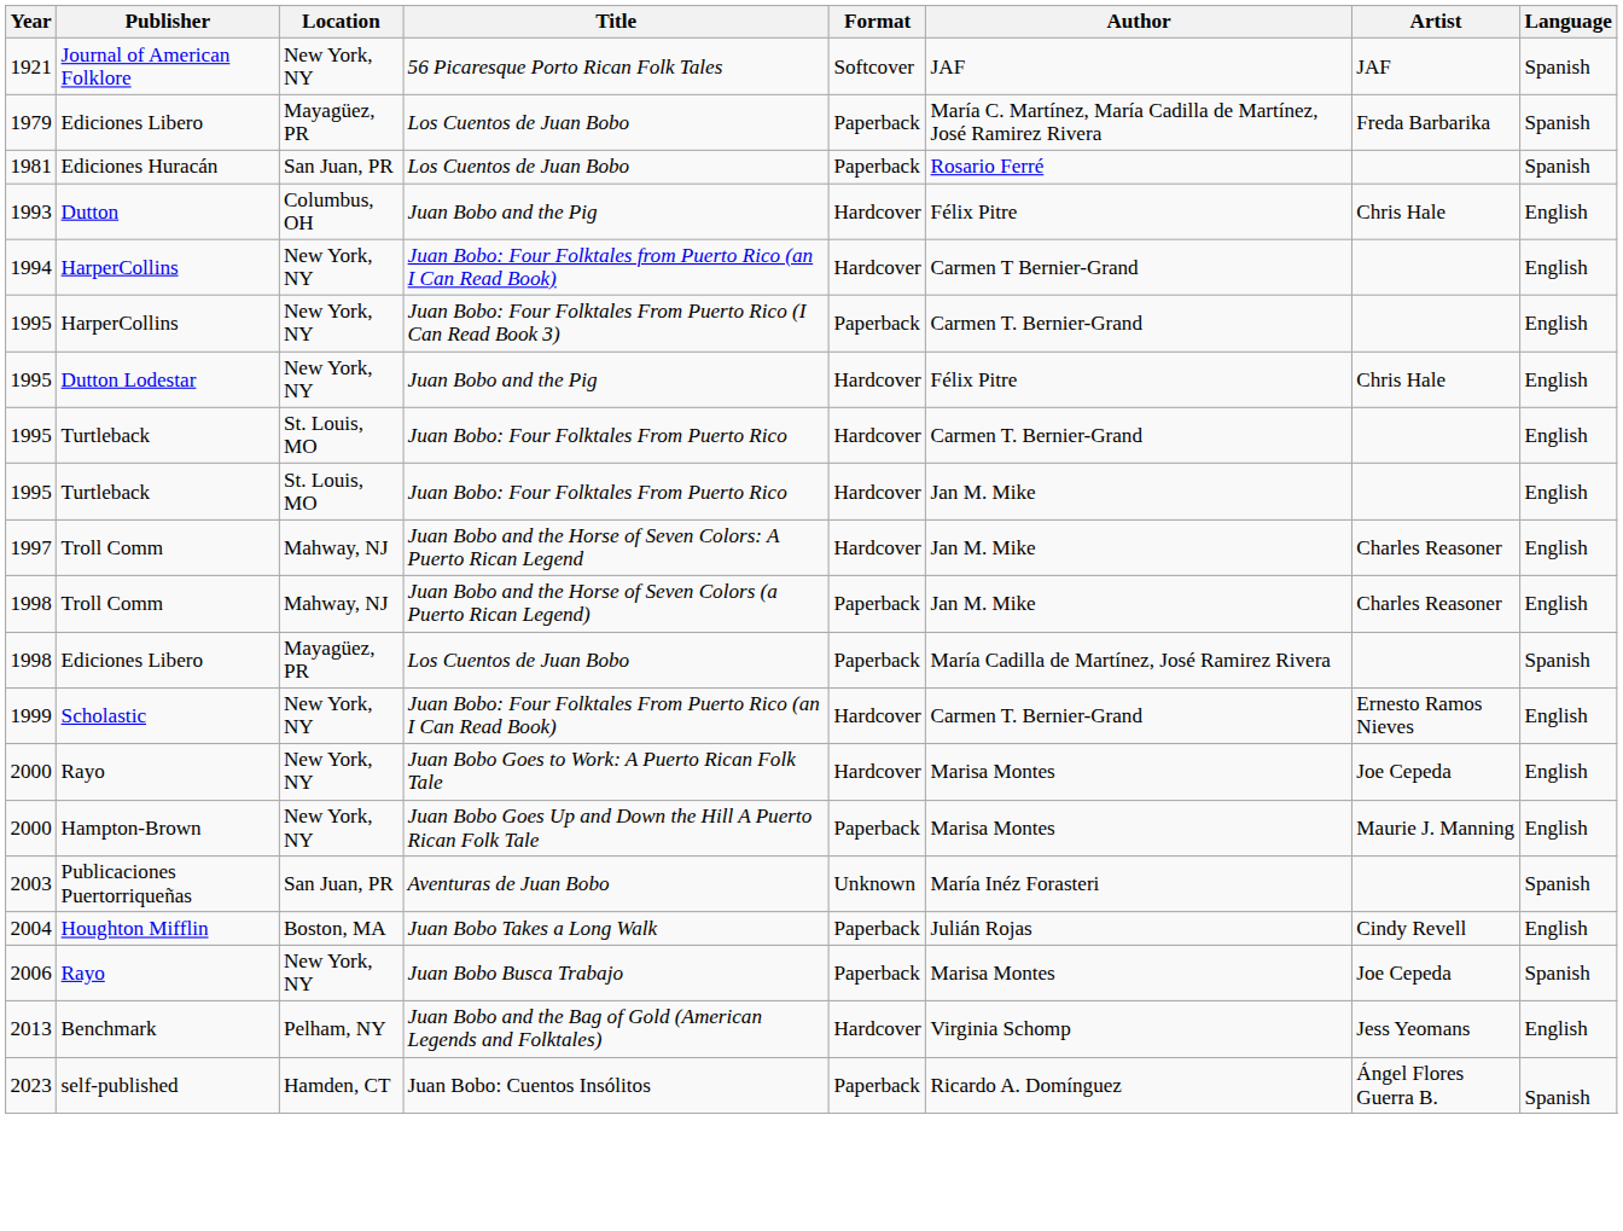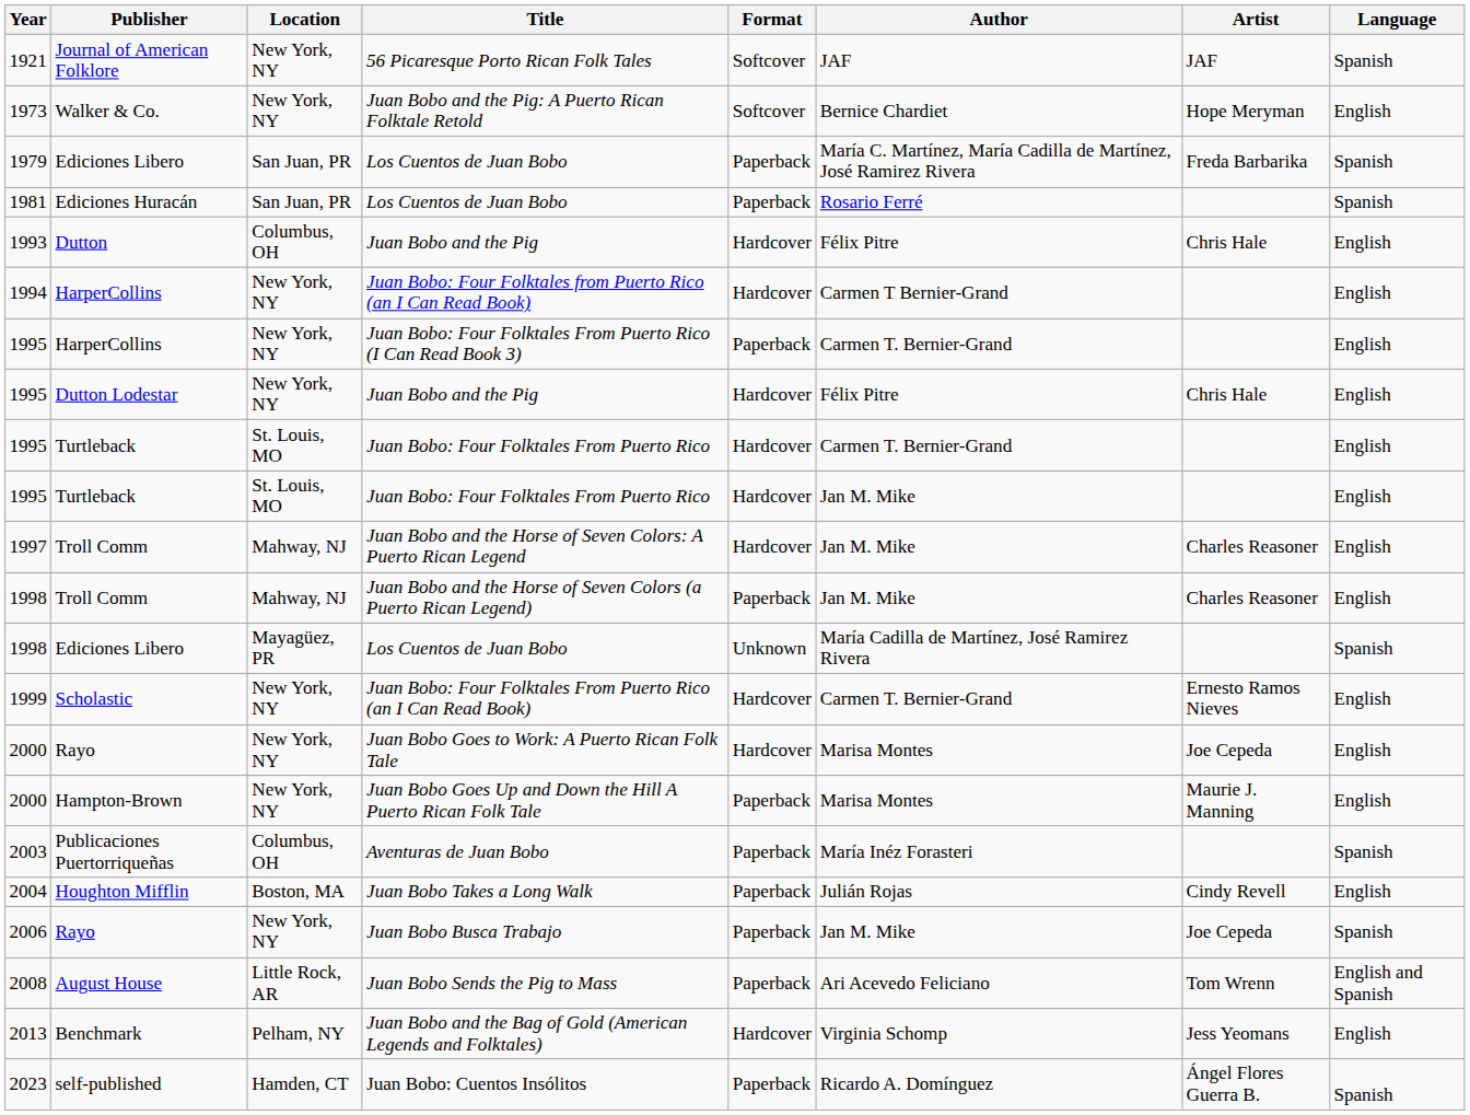 <table class="wikitable sortable">
 <tr>
 <th>Year</th>
 <th>Publisher</th>
 <th>Location</th>
 <th>Title</th>
 <th>Format</th>
 <th>Author</th>
 <th>Artist</th>
 <th>Language</th>
 </tr>
 <tr>
 <td>1921</td>
 <td><a href='#'>Journal of American Folklore</a></td>
 <td>New York, NY</td>
 <td><em>56 Picaresque Porto Rican Folk Tales</em></td>
 <td>Softcover</td>
 <td>JAF</td>
 <td>JAF</td>
 <td>Spanish</td>
 </tr>
 <tr>
+<td>1973</td>
+<td>Walker & Co.</td>
+<td>New York, NY</td>
+<td><em>Juan Bobo and the Pig: A Puerto Rican Folktale Retold</em></td>
+<td>Softcover</td>
+<td>Bernice Chardiet</td>
+<td>Hope Meryman</td>
+<td>English</td>
+</tr>
+<tr>
 <td>1979</td>
 <td>Ediciones Libero</td>
-<td>Mayagüez, PR</td>
+<td>San Juan, PR</td>
 <td><em>Los Cuentos de Juan Bobo</em></td>
 <td>Paperback</td>
 <td>María C. Martínez, María Cadilla de Martínez, José Ramirez Rivera</td>
 <td>Freda Barbarika</td>
 <td>Spanish</td>
 </tr>
 <tr>
 <td>1981</td>
 <td>Ediciones Huracán</td>
 <td>San Juan, PR</td>
 <td><em>Los Cuentos de Juan Bobo</em></td>
 <td>Paperback</td>
 <td><a href='#'>Rosario Ferré</a></td>
 <td></td>
 <td>Spanish</td>
 </tr>
 <tr>
 <td>1993</td>
 <td><a href='#'>Dutton</a></td>
 <td>Columbus, OH</td>
 <td><em>Juan Bobo and the Pig</em></td>
 <td>Hardcover</td>
 <td>Félix Pitre</td>
 <td>Chris Hale</td>
 <td>English</td>
 </tr>
 <tr>
 <td>1994</td>
 <td><a href='#'>HarperCollins</a></td>
 <td>New York, NY</td>
 <td><em><a href='#'>Juan Bobo: Four Folktales from Puerto Rico (an I Can Read Book)</a></em></td>
 <td>Hardcover</td>
 <td>Carmen T Bernier-Grand</td>
 <td></td>
 <td>English</td>
 </tr>
 <tr>
 <td>1995</td>
 <td>HarperCollins</td>
 <td>New York, NY</td>
 <td><em>Juan Bobo: Four Folktales From Puerto Rico (I Can Read Book 3)</em></td>
 <td>Paperback</td>
 <td>Carmen T. Bernier-Grand</td>
 <td></td>
 <td>English</td>
 </tr>
 <tr>
 <td>1995</td>
 <td><a href='#'>Dutton Lodestar</a></td>
 <td>New York, NY</td>
 <td><em>Juan Bobo and the Pig</em></td>
 <td>Hardcover</td>
 <td>Félix Pitre</td>
 <td>Chris Hale</td>
 <td>English</td>
 </tr>
 <tr>
 <td>1995</td>
 <td>Turtleback</td>
 <td>St. Louis, MO</td>
 <td><em>Juan Bobo: Four Folktales From Puerto Rico</em></td>
 <td>Hardcover</td>
 <td>Carmen T. Bernier-Grand</td>
 <td></td>
 <td>English</td>
 </tr>
 <tr>
 <td>1995</td>
 <td>Turtleback</td>
 <td>St. Louis, MO</td>
 <td><em>Juan Bobo: Four Folktales From Puerto Rico</em></td>
 <td>Hardcover</td>
 <td>Jan M. Mike</td>
 <td></td>
 <td>English</td>
 </tr>
 <tr>
 <td>1997</td>
 <td>Troll Comm</td>
 <td>Mahway, NJ</td>
 <td><em>Juan Bobo and the Horse of Seven Colors: A Puerto Rican Legend</em></td>
 <td>Hardcover</td>
 <td>Jan M. Mike</td>
 <td>Charles Reasoner</td>
 <td>English</td>
 </tr>
 <tr>
 <td>1998</td>
 <td>Troll Comm</td>
 <td>Mahway, NJ</td>
 <td><em>Juan Bobo and the Horse of Seven Colors (a Puerto Rican Legend)</em></td>
 <td>Paperback</td>
 <td>Jan M. Mike</td>
 <td>Charles Reasoner</td>
 <td>English</td>
 </tr>
 <tr>
 <td>1998</td>
 <td>Ediciones Libero</td>
 <td>Mayagüez, PR</td>
 <td><em>Los Cuentos de Juan Bobo</em></td>
-<td>Paperback</td>
+<td>Unknown</td>
 <td>María Cadilla de Martínez, José Ramirez Rivera</td>
 <td></td>
 <td>Spanish</td>
 </tr>
 <tr>
 <td>1999</td>
 <td><a href='#'>Scholastic</a></td>
 <td>New York, NY</td>
 <td><em>Juan Bobo: Four Folktales From Puerto Rico (an I Can Read Book)</em></td>
 <td>Hardcover</td>
 <td>Carmen T. Bernier-Grand</td>
 <td>Ernesto Ramos Nieves</td>
 <td>English</td>
 </tr>
 <tr>
 <td>2000</td>
 <td>Rayo</td>
 <td>New York, NY</td>
 <td><em>Juan Bobo Goes to Work: A Puerto Rican Folk Tale</em></td>
 <td>Hardcover</td>
 <td>Marisa Montes</td>
 <td>Joe Cepeda</td>
 <td>English</td>
 </tr>
 <tr>
 <td>2000</td>
 <td>Hampton-Brown</td>
 <td>New York, NY</td>
 <td><em>Juan Bobo Goes Up and Down the Hill A Puerto Rican Folk Tale</em></td>
 <td>Paperback</td>
 <td>Marisa Montes</td>
 <td>Maurie J. Manning</td>
 <td>English</td>
 </tr>
 <tr>
 <td>2003</td>
 <td>Publicaciones Puertorriqueñas</td>
-<td>San Juan, PR</td>
+<td>Columbus, OH</td>
 <td><em>Aventuras de Juan Bobo</em></td>
-<td>Unknown</td>
+<td>Paperback</td>
 <td>María Inéz Forasteri</td>
 <td></td>
 <td>Spanish</td>
 </tr>
 <tr>
 <td>2004</td>
 <td><a href='#'>Houghton Mifflin</a></td>
 <td>Boston, MA</td>
 <td><em>Juan Bobo Takes a Long Walk</em></td>
 <td>Paperback</td>
 <td>Julián Rojas</td>
 <td>Cindy Revell</td>
 <td>English</td>
 </tr>
 <tr>
 <td>2006</td>
 <td><a href='#'>Rayo</a></td>
 <td>New York, NY</td>
 <td><em>Juan Bobo Busca Trabajo</em></td>
 <td>Paperback</td>
-<td>Marisa Montes</td>
+<td>Jan M. Mike</td>
 <td>Joe Cepeda</td>
 <td>Spanish</td>
+</tr>
+<tr>
+<td>2008</td>
+<td><a href='#'>August House</a></td>
+<td>Little Rock, AR</td>
+<td><em>Juan Bobo Sends the Pig to Mass</em></td>
+<td>Paperback</td>
+<td>Ari Acevedo Feliciano</td>
+<td>Tom Wrenn</td>
+<td>English and Spanish</td>
 </tr>
 <tr>
 <td>2013</td>
 <td>Benchmark</td>
 <td>Pelham, NY</td>
 <td><em>Juan Bobo and the Bag of Gold (American Legends and Folktales)</em></td>
 <td>Hardcover</td>
 <td>Virginia Schomp</td>
 <td>Jess Yeomans</td>
 <td>English</td>
 </tr>
 <tr>
 <td>2023</td>
 <td>self-published</td>
 <td>Hamden, CT</td>
 <td>Juan Bobo: Cuentos Insólitos</td>
 <td>Paperback</td>
 <td>Ricardo A. Domínguez</td>
 <td>Ángel Flores Guerra B.</td>
 <td><br>Spanish</td>
 </tr>
 <tr>
 </tr>
 <tr style="background: #DDDDDD;" class="sortbottom">
 </tr>
 <tr bgcolor=#ffffff class="sortbottom">
 </tr>
 </table>
